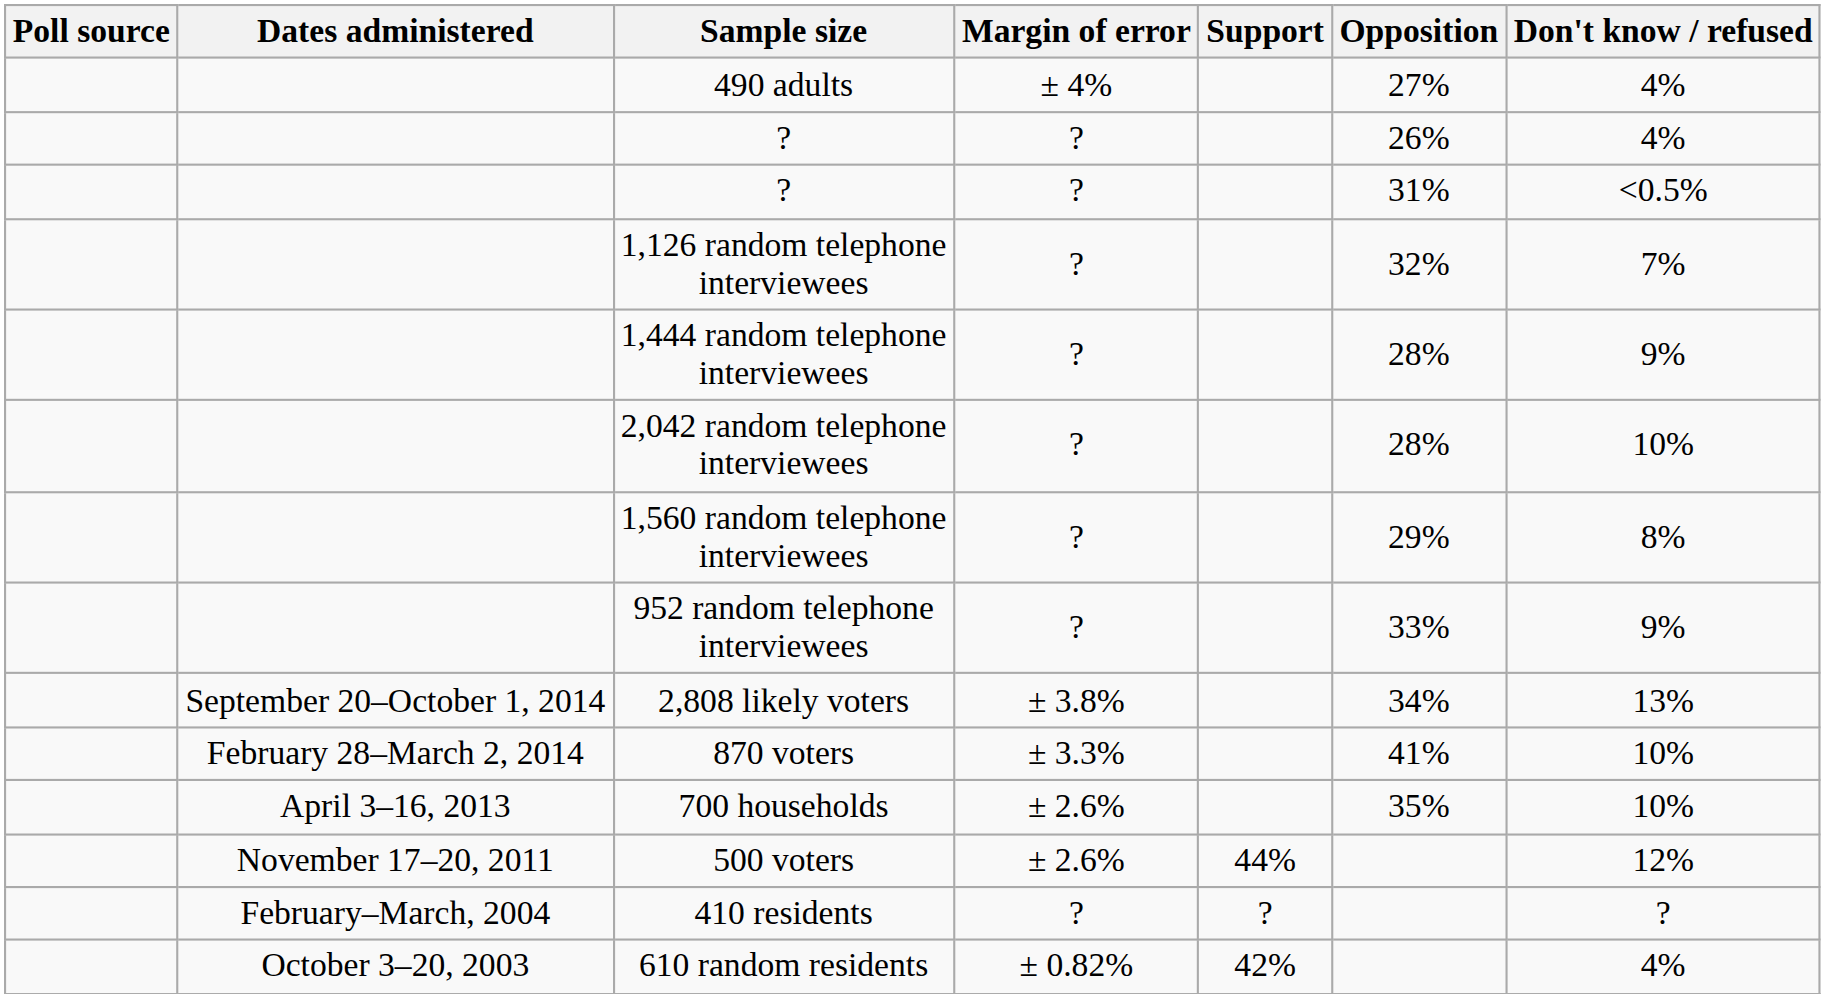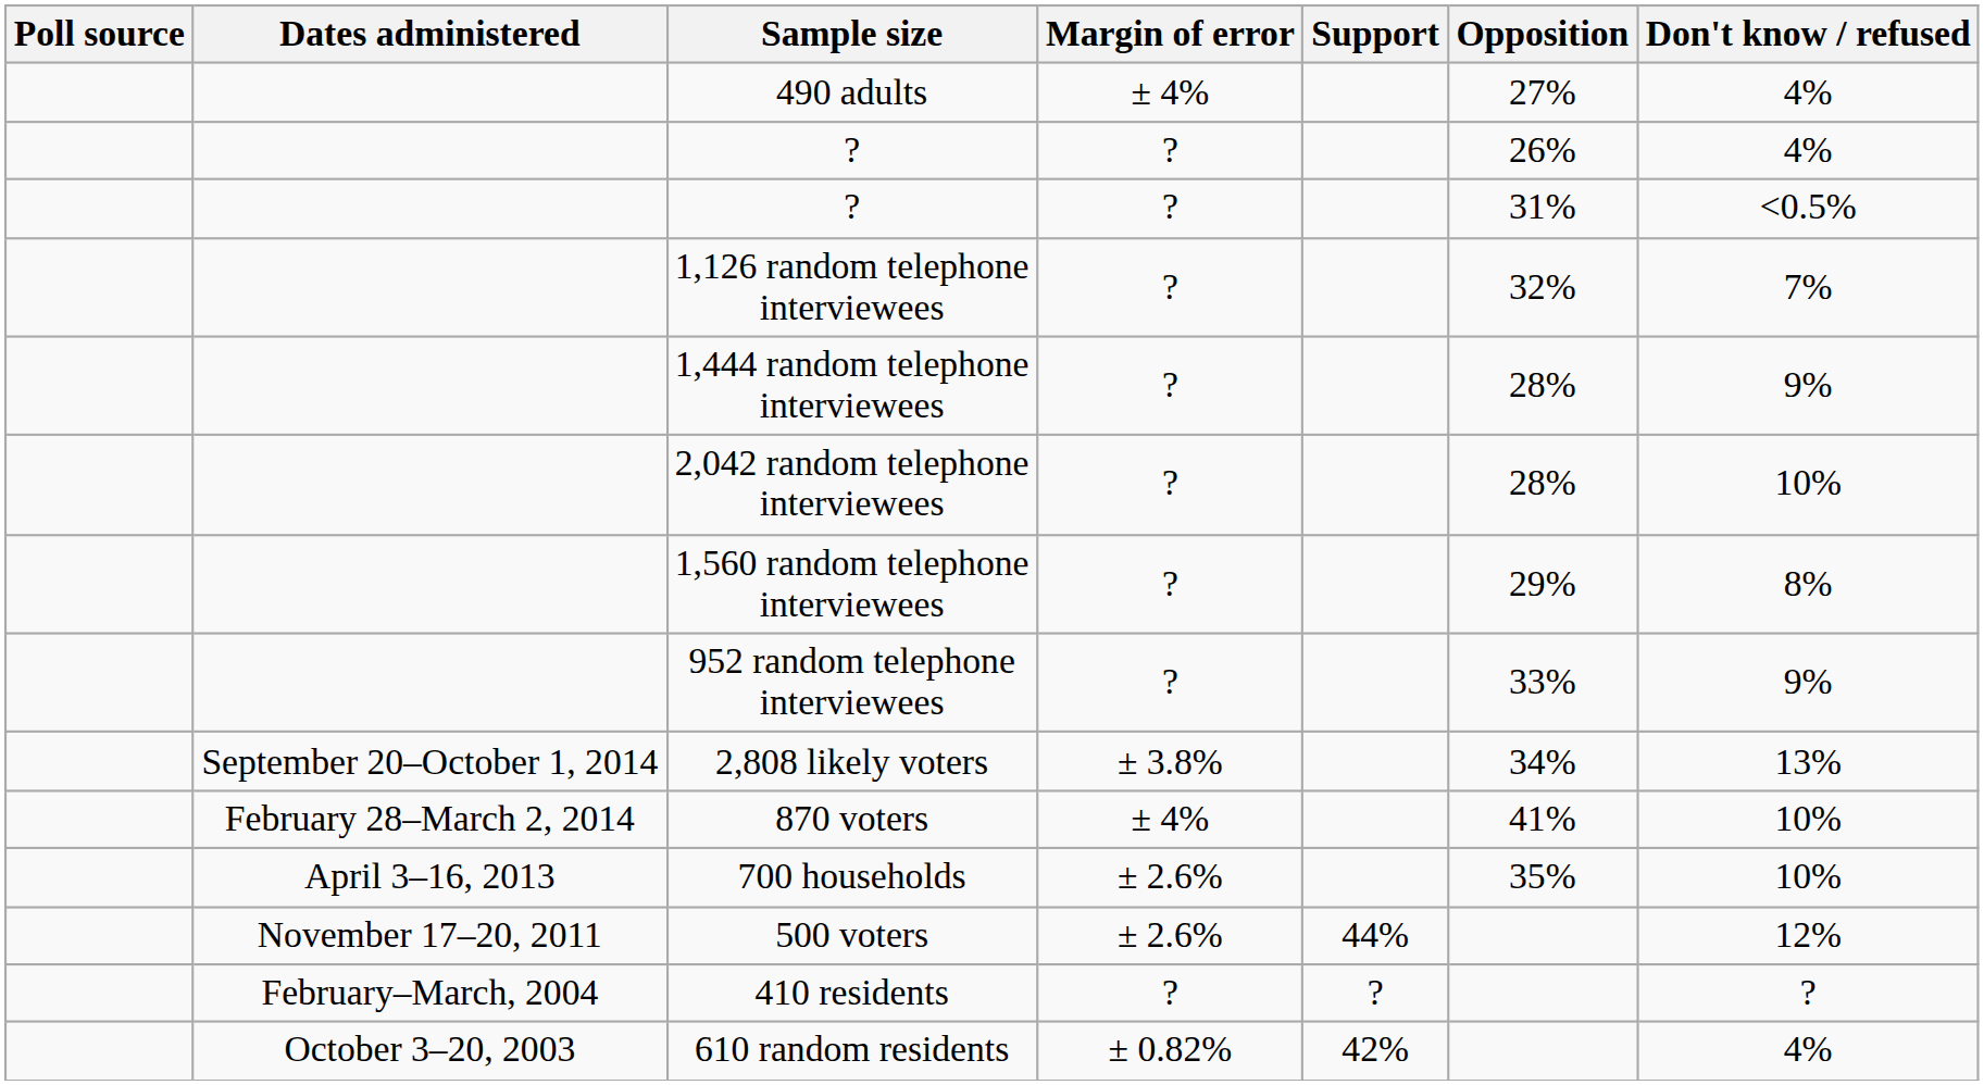 <table class="wikitable" style="text-align: center">
 <tr>
 <th>Poll source</th>
 <th>Dates administered</th>
 <th>Sample size</th>
 <th>Margin of error</th>
 <th>Support</th>
 <th>Opposition</th>
 <th>Don't know / refused</th>
 </tr>
 <tr>
 <td></td>
 <td></td>
 <td>490 adults</td>
 <td>± 4%</td>
 <td></td>
 <td>27%</td>
 <td>4%</td>
 </tr>
 <tr>
 <td></td>
 <td></td>
 <td>?</td>
 <td>?</td>
 <td></td>
 <td>26%</td>
 <td>4%</td>
 </tr>
 <tr>
 <td></td>
 <td></td>
 <td>?</td>
 <td>?</td>
 <td></td>
 <td>31%</td>
 <td><0.5%</td>
 </tr>
 <tr>
 <td></td>
 <td></td>
 <td>1,126 random telephone<br>interviewees</td>
 <td>?</td>
 <td></td>
 <td>32%</td>
 <td>7%</td>
 </tr>
 <tr>
 <td></td>
 <td></td>
 <td>1,444 random telephone<br>interviewees</td>
 <td align=center>?</td>
 <td></td>
 <td>28%</td>
 <td>9%</td>
 </tr>
 <tr>
 <td></td>
 <td></td>
 <td>2,042 random telephone<br>interviewees</td>
 <td>?</td>
 <td></td>
 <td>28%</td>
 <td>10%</td>
 </tr>
 <tr>
 <td></td>
 <td></td>
 <td>1,560 random telephone<br>interviewees</td>
 <td>?</td>
 <td></td>
 <td>29%</td>
 <td>8%</td>
 </tr>
 <tr>
 <td align></td>
 <td></td>
 <td>952 random telephone<br>interviewees</td>
 <td align=center>?</td>
 <td></td>
 <td>33%</td>
 <td>9%</td>
 </tr>
 <tr>
 <td></td>
 <td>September 20–October 1, 2014</td>
 <td>2,808 likely voters</td>
 <td>± 3.8%</td>
 <td></td>
 <td>34%</td>
 <td>13%</td>
 </tr>
 <tr>
 <td></td>
 <td>February 28–March 2, 2014</td>
 <td>870 voters</td>
-<td>± 3.3%</td>
+<td>± 4%</td>
 <td></td>
 <td>41%</td>
 <td>10%</td>
 </tr>
 <tr>
 <td> </td>
 <td>April 3–16, 2013</td>
 <td>700 households</td>
 <td>± 2.6%</td>
 <td></td>
 <td>35%</td>
 <td>10%</td>
 </tr>
 <tr>
 <td></td>
 <td>November 17–20, 2011</td>
 <td>500 voters</td>
 <td>± 2.6%</td>
 <td>44%</td>
 <td></td>
 <td>12%</td>
 </tr>
 <tr>
 <td></td>
 <td>February–March, 2004</td>
 <td>410 residents</td>
 <td>?</td>
 <td>?</td>
 <td></td>
 <td>?</td>
 </tr>
 <tr>
 <td></td>
 <td>October 3–20, 2003</td>
 <td>610 random residents</td>
 <td>± 0.82% </td>
 <td>42%</td>
 <td></td>
 <td>4%</td>
 </tr>
 <tr>
 </tr>
 </table>
